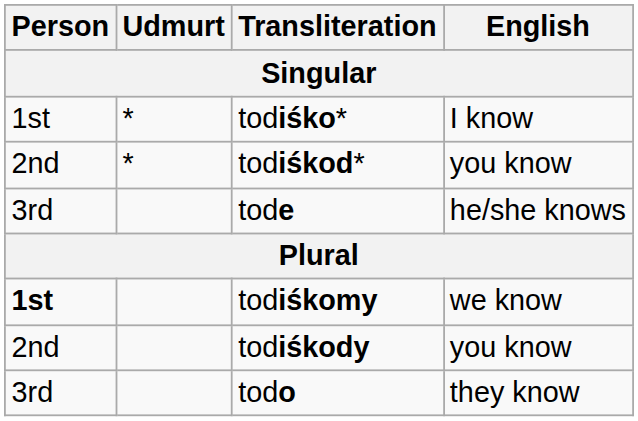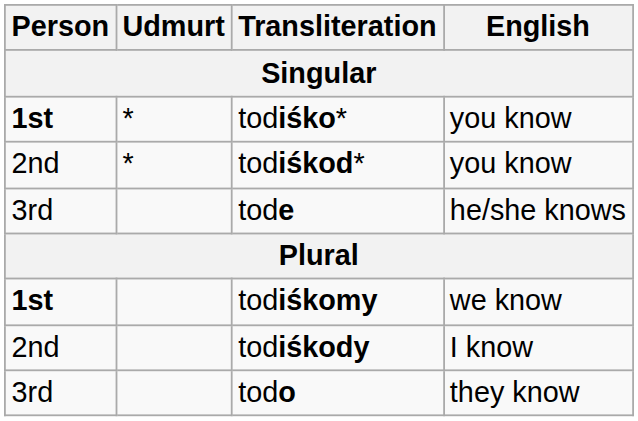 <table class="wikitable">
 <tr>
 <th>Person</th>
 <th>Udmurt</th>
 <th>Transliteration</th>
 <th>English</th>
 </tr>
 <tr>
 <th colspan="4">Singular</th>
 </tr>
 <tr>
-<td>1st</td>
+<td><strong>1st</strong></td>
 <td>*</td>
 <td>tod<strong>iśko</strong>*</td>
-<td>I know</td>
+<td>you know</td>
 </tr>
 <tr>
 <td>2nd</td>
 <td>*</td>
 <td>tod<strong>iśkod</strong>*</td>
 <td>you know</td>
 </tr>
 <tr>
 <td>3rd</td>
 <td></td>
 <td>tod<strong>e</strong></td>
 <td>he/she knows</td>
 </tr>
 <tr>
 <th colspan="4">Plural</th>
 </tr>
 <tr>
 <td><strong>1st</strong></td>
 <td></td>
 <td>tod<strong>iśkomy</strong></td>
 <td>we know</td>
 </tr>
 <tr>
 <td>2nd</td>
 <td></td>
 <td>tod<strong>iśkody</strong></td>
-<td>you know</td>
+<td>I know</td>
 </tr>
 <tr>
 <td>3rd</td>
 <td></td>
 <td>tod<strong>o</strong></td>
 <td>they know</td>
 </tr>
 </table>
